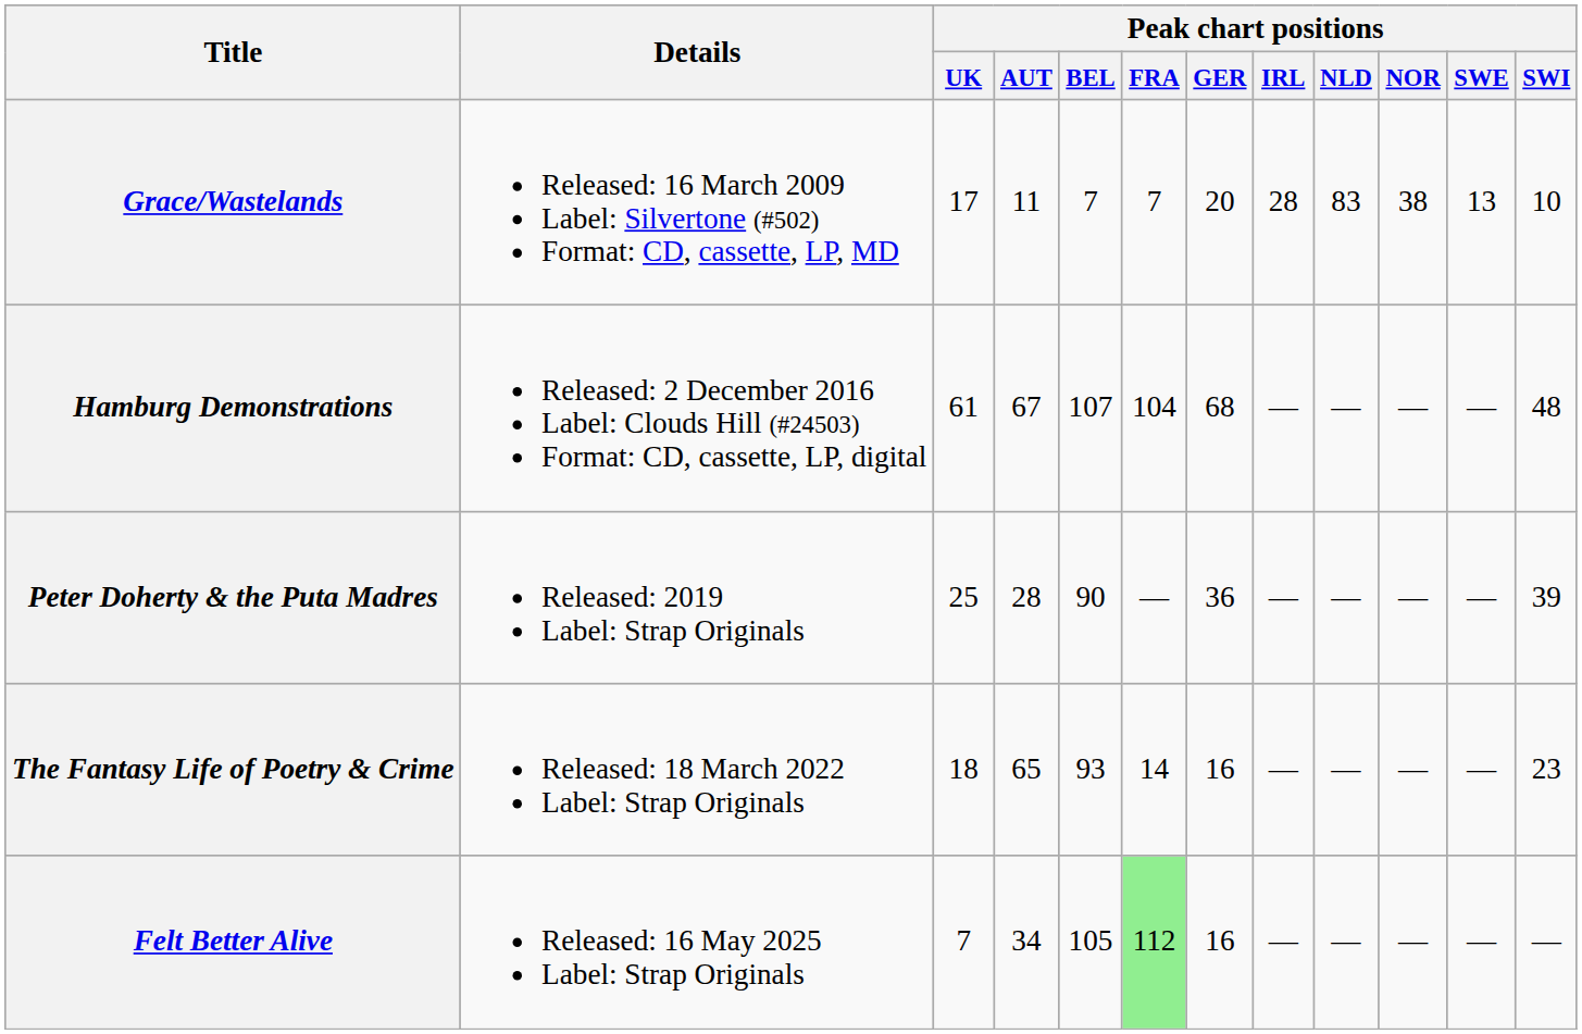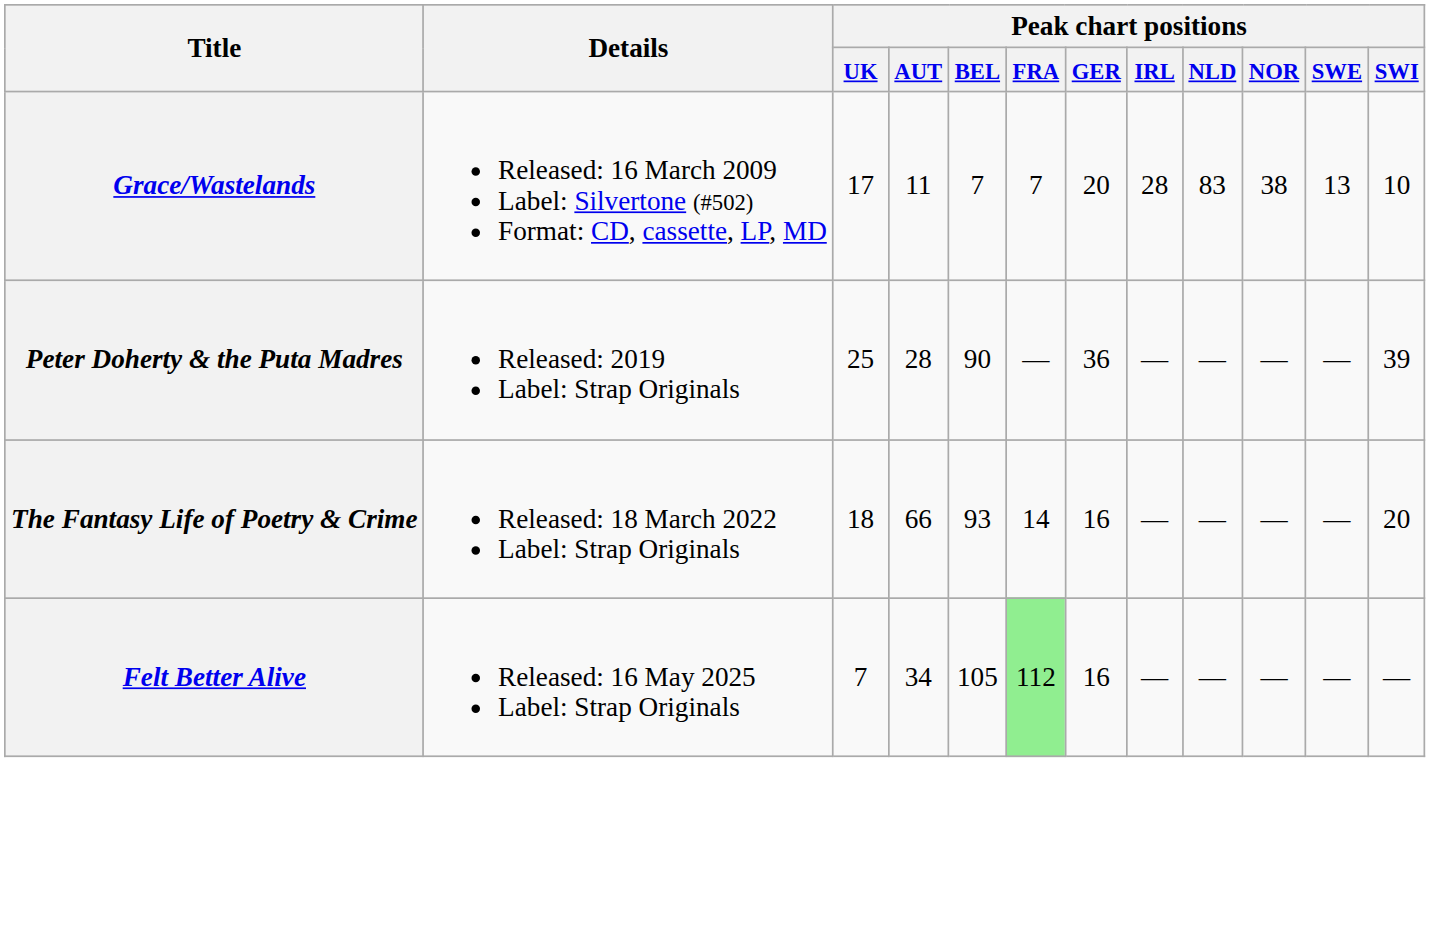 <table class="wikitable plainrowheaders">
 <tr>
 <th rowspan="2">Title</th>
 <th rowspan="2">Details</th>
 <th colspan="10">Peak chart positions</th>
 </tr>
 <tr>
 <th width="25"><small><a href='#'>UK</a></small><br></th>
 <th width="25"><small><a href='#'>AUT</a></small><br></th>
 <th width="25"><small><a href='#'>BEL</a></small><br></th>
 <th width="25"><small><a href='#'>FRA</a></small><br></th>
 <th width="25"><small><a href='#'>GER</a></small><br></th>
 <th width="25"><small><a href='#'>IRL</a></small><br></th>
 <th width="25"><small><a href='#'>NLD</a></small><br></th>
 <th width="25"><small><a href='#'>NOR</a></small><br></th>
 <th width="25"><small><a href='#'>SWE</a></small><br></th>
 <th width="25"><small><a href='#'>SWI</a></small><br></th>
 </tr>
 <tr>
 <th scope="row"><em><a href='#'>Grace/Wastelands</a></em></th>
 <td><br><ul><li>Released: 16 March 2009</li><li>Label: <a href='#'>Silvertone</a> <small>(#502)</small></li><li>Format: <a href='#'>CD</a>, <a href='#'>cassette</a>, <a href='#'>LP</a>, <a href='#'>MD</a></li></ul></td>
 <td align="center">17</td>
 <td align="center">11</td>
 <td align="center">7</td>
 <td align="center">7</td>
 <td align="center">20</td>
 <td align="center">28</td>
 <td align="center">83</td>
 <td align="center">38</td>
 <td align="center">13</td>
 <td align="center">10</td>
 </tr>
 <tr>
-<th scope="row"><em>Hamburg Demonstrations</em></th>
-<td><br><ul><li>Released: 2 December 2016</li><li>Label: Clouds Hill <small>(#24503)</small></li><li>Format: CD, cassette, LP, digital</li></ul></td>
-<td align="center">61</td>
-<td align="center">67</td>
-<td align="center">107</td>
-<td align="center">104</td>
-<td align="center">68</td>
-<td align="center">—</td>
-<td align="center">—</td>
-<td align="center">—</td>
-<td align="center">—</td>
-<td align="center">48</td>
-</tr>
-<tr>
 <th scope="row"><em>Peter Doherty & the Puta Madres</em></th>
 <td><br><ul><li>Released: 2019</li><li>Label: Strap Originals</li></ul></td>
 <td align="center">25</td>
 <td align="center">28</td>
 <td align="center">90</td>
 <td align="center">—</td>
 <td align="center">36</td>
 <td align="center">—</td>
 <td align="center">—</td>
 <td align="center">—</td>
 <td align="center">—</td>
 <td align="center">39</td>
 </tr>
 <tr>
 <th scope="row"><em>The Fantasy Life of Poetry & Crime</em><br></th>
 <td><br><ul><li>Released: 18 March 2022</li><li>Label: Strap Originals</li></ul></td>
 <td align="center">18</td>
-<td align="center">65</td>
+<td align="center">66</td>
 <td align="center">93</td>
 <td align="center">14<br></td>
 <td align="center">16</td>
 <td align="center">—</td>
 <td align="center">—</td>
 <td align="center">—</td>
 <td align="center">—</td>
-<td align="center">23</td>
+<td align="center">20</td>
 </tr>
 <tr>
 <th scope="row"><em><a href='#'>Felt Better Alive</a></em></th>
 <td><br><ul><li>Released: 16 May 2025</li><li>Label: Strap Originals</li></ul></td>
 <td align="center">7</td>
 <td align="center">34</td>
 <td align="center">105</td>
 <td align="center" style="background: lightgreen;">112</td>
 <td align="center">16</td>
 <td align="center">—</td>
 <td align="center">—</td>
 <td align="center">—</td>
 <td align="center">—</td>
 <td align="center">—</td>
 </tr>
 </table>
